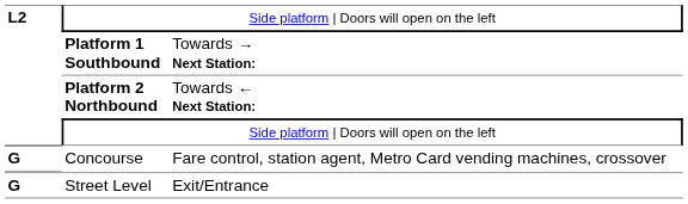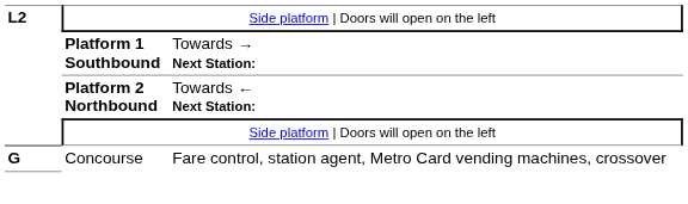 <table border=0 cellspacing=0 cellpadding=3>
 <tr>
 <td style="border-top:solid 1px grey;border-bottom:solid 1px grey;" width=50 rowspan=4 valign=top><strong>L2</strong></td>
 <td style="border-top:solid 1px grey;border-right:solid 2px black;border-left:solid 2px black;border-bottom:solid 2px black;text-align:center;" colspan=2><small><a href='#'>Side platform</a> | Doors will open on the left </small></td>
 </tr>
 <tr>
 <td style="border-bottom:solid 1px grey;" width=100><span><strong>Platform 1</strong><br><strong>Southbound</strong></span></td>
 <td style="border-bottom:solid 1px grey;" width=500>Towards → <br><small><strong>Next Station:</strong> </small></td>
 </tr>
 <tr>
 <td><span><strong>Platform 2</strong><br><strong>Northbound</strong></span></td>
 <td><span></span>Towards ← <br><small><strong>Next Station:</strong> </small></td>
 </tr>
 <tr>
 <td style="border-top:solid 2px black;border-right:solid 2px black;border-left:solid 2px black;border-bottom:solid 1px grey;text-align:center;" colspan=2><small><a href='#'>Side platform</a> | Doors will open on the left </small></td>
 </tr>
 <tr>
 <td style="border-bottom:solid 1px grey;border-top:solid 1px grey;" width=50 valign=top><strong>G</strong></td>
 <td valign=top>Concourse</td>
 <td valign=top>Fare control, station agent, Metro Card vending machines, crossover</td>
 </tr>
-<tr>
-<td style="border-bottom:solid 1px grey;border-top:solid 1px grey;" width=50 valign=top><strong>G</strong></td>
-<td style="border-top:solid 1px grey;border-bottom:solid 1px grey;" width=100 valign=top>Street Level</td>
-<td style="border-top:solid 1px grey;border-bottom:solid 1px grey;" width=500 valign=top>Exit/Entrance</td>
-</tr>
 </table>
